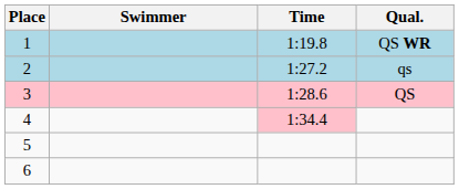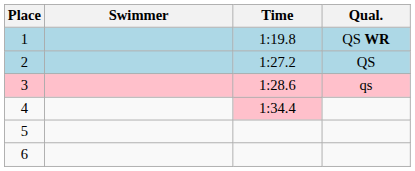 <table class=wikitable style="text-align:center">
 <tr>
 <th>Place</th>
 <th width=200>Swimmer</th>
 <th width=90>Time</th>
 <th width=90>Qual.</th>
 </tr>
 <tr bgcolor=lightblue>
 <td>1</td>
 <td align=left></td>
 <td>1:19.8</td>
 <td>QS <strong>WR</strong></td>
 </tr>
 <tr bgcolor=lightblue>
 <td>2</td>
 <td align=left></td>
 <td>1:27.2</td>
-<td>qs</td>
+<td>QS</td>
 </tr>
 <tr bgcolor=pink>
 <td>3</td>
 <td align=left></td>
 <td>1:28.6</td>
-<td>QS</td>
+<td>qs</td>
 </tr>
 <tr>
 <td>4</td>
 <td align=left></td>
 <td style="background: pink;">1:34.4</td>
 <td></td>
 </tr>
 <tr>
 <td>5</td>
 <td align=left></td>
 <td></td>
 <td></td>
 </tr>
 <tr>
 <td>6</td>
 <td align=left></td>
 <td></td>
 <td></td>
 </tr>
 </table>
